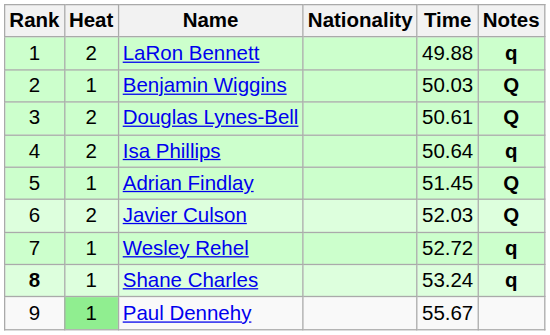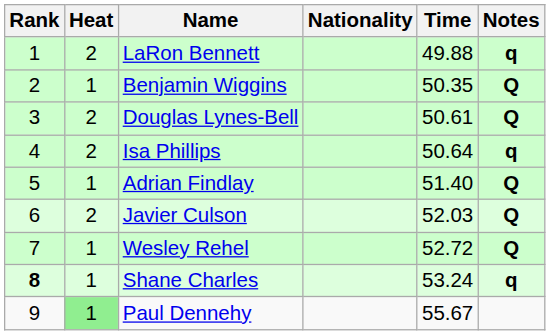 <table class="wikitable sortable" style="text-align:center">
 <tr>
 <th>Rank</th>
 <th>Heat</th>
 <th>Name</th>
 <th>Nationality</th>
 <th>Time</th>
 <th>Notes</th>
 </tr>
 <tr bgcolor=ccffcc>
 <td align=center>1</td>
 <td align=center>2</td>
 <td align=left><a href='#'>LaRon Bennett</a></td>
 <td align=left></td>
 <td>49.88</td>
 <td><strong>q</strong></td>
 </tr>
 <tr bgcolor=ccffcc>
 <td align=center>2</td>
 <td align=center>1</td>
 <td align=left><a href='#'>Benjamin Wiggins</a></td>
 <td align=left></td>
-<td>50.03</td>
+<td>50.35</td>
 <td><strong>Q</strong></td>
 </tr>
 <tr bgcolor=ccffcc>
 <td align=center>3</td>
 <td align=center>2</td>
 <td align=left><a href='#'>Douglas Lynes-Bell</a></td>
 <td align=left></td>
 <td>50.61</td>
 <td><strong>Q</strong></td>
 </tr>
 <tr bgcolor=ccffcc>
 <td align=center>4</td>
 <td align=center>2</td>
 <td align=left><a href='#'>Isa Phillips</a></td>
 <td align=left></td>
 <td>50.64</td>
 <td><strong>q</strong></td>
 </tr>
 <tr bgcolor=ccffcc>
 <td align=center>5</td>
 <td align=center>1</td>
 <td align=left><a href='#'>Adrian Findlay</a></td>
 <td align=left></td>
-<td>51.45</td>
+<td>51.40</td>
 <td><strong>Q</strong></td>
 </tr>
 <tr bgcolor=ddffdd>
 <td align=center>6</td>
 <td align=center>2</td>
 <td align=left><a href='#'>Javier Culson</a></td>
 <td align=left></td>
 <td>52.03</td>
 <td><strong>Q</strong></td>
 </tr>
 <tr bgcolor=ccffcc>
 <td align=center>7</td>
 <td align=center>1</td>
 <td align=left><a href='#'>Wesley Rehel</a></td>
 <td align=left></td>
 <td>52.72</td>
-<td><strong>q</strong></td>
+<td><strong>Q</strong></td>
 </tr>
 <tr bgcolor=ddffdd>
 <td align=center><strong>8</strong></td>
 <td align=center>1</td>
 <td align=left><a href='#'>Shane Charles</a></td>
 <td align=left></td>
 <td>53.24</td>
 <td><strong>q</strong></td>
 </tr>
 <tr>
 <td align=center>9</td>
 <td align=center style="background: lightgreen;">1</td>
 <td align=left><a href='#'>Paul Dennehy</a></td>
 <td align=left></td>
 <td>55.67</td>
 <td></td>
 </tr>
 </table>
